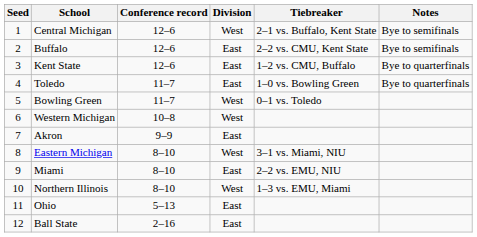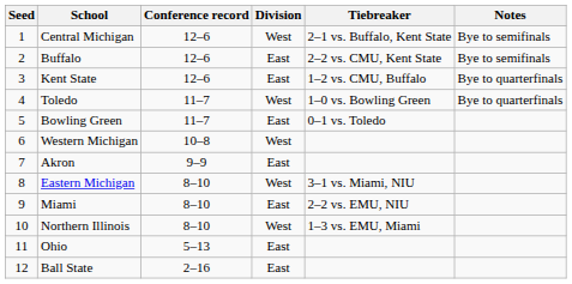 <table class="wikitable" style="text-align:center">
 <tr>
 <th>Seed</th>
 <th>School</th>
 <th>Conference record</th>
 <th>Division</th>
 <th>Tiebreaker</th>
 <th>Notes</th>
 </tr>
 <tr>
 <td>1</td>
 <td align=left>Central Michigan</td>
 <td>12–6</td>
 <td>West</td>
 <td align=left>2–1 vs. Buffalo, Kent State</td>
 <td align=left>Bye to semifinals</td>
 </tr>
 <tr>
 <td>2</td>
 <td align=left>Buffalo</td>
 <td>12–6</td>
 <td>East</td>
 <td align=left>2–2 vs. CMU, Kent State</td>
 <td align=left>Bye to semifinals</td>
 </tr>
 <tr>
 <td>3</td>
 <td align=left>Kent State</td>
 <td>12–6</td>
 <td>East</td>
 <td align=left>1–2 vs. CMU, Buffalo</td>
 <td align=left>Bye to quarterfinals</td>
 </tr>
 <tr>
 <td>4</td>
 <td align=left>Toledo</td>
 <td>11–7</td>
-<td>East</td>
+<td>West</td>
 <td align=left>1–0 vs. Bowling Green</td>
 <td align=left>Bye to quarterfinals</td>
 </tr>
 <tr>
 <td>5</td>
 <td align=left>Bowling Green</td>
 <td>11–7</td>
-<td>West</td>
+<td>East</td>
 <td align=left>0–1 vs. Toledo</td>
 <td></td>
 </tr>
 <tr>
 <td>6</td>
 <td align=left>Western Michigan</td>
 <td>10–8</td>
 <td>West</td>
 <td></td>
 <td></td>
 </tr>
 <tr>
 <td>7</td>
 <td align=left>Akron</td>
 <td>9–9</td>
 <td>East</td>
 <td></td>
 <td></td>
 </tr>
 <tr>
 <td>8</td>
 <td align=left><a href='#'>Eastern Michigan</a></td>
 <td>8–10</td>
 <td>West</td>
 <td align=left>3–1 vs. Miami, NIU</td>
 <td></td>
 </tr>
 <tr>
 <td>9</td>
 <td align=left>Miami</td>
 <td>8–10</td>
 <td>East</td>
 <td align=left>2–2 vs. EMU, NIU</td>
 <td></td>
 </tr>
 <tr>
 <td>10</td>
 <td align=left>Northern Illinois</td>
 <td>8–10</td>
 <td>West</td>
 <td align=left>1–3 vs. EMU, Miami</td>
 <td></td>
 </tr>
 <tr>
 <td>11</td>
 <td align=left>Ohio</td>
 <td>5–13</td>
 <td>East</td>
 <td></td>
 <td></td>
 </tr>
 <tr>
 <td>12</td>
 <td align=left>Ball State</td>
 <td>2–16</td>
 <td>East</td>
 <td></td>
 <td></td>
 </tr>
 </table>
